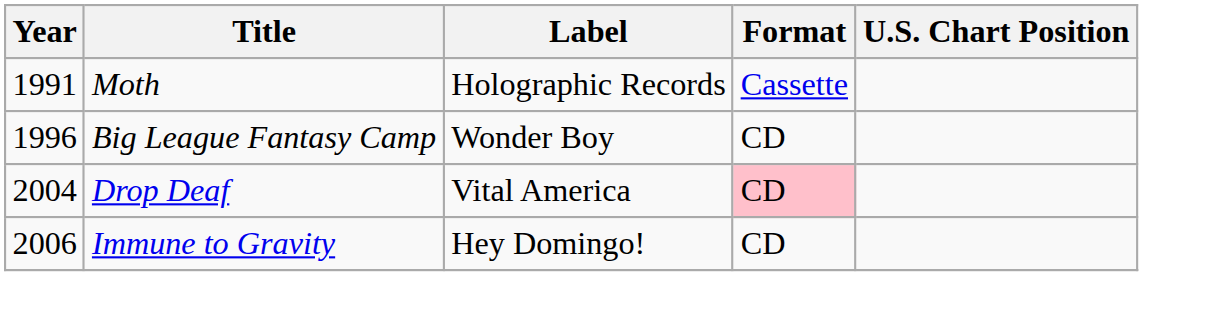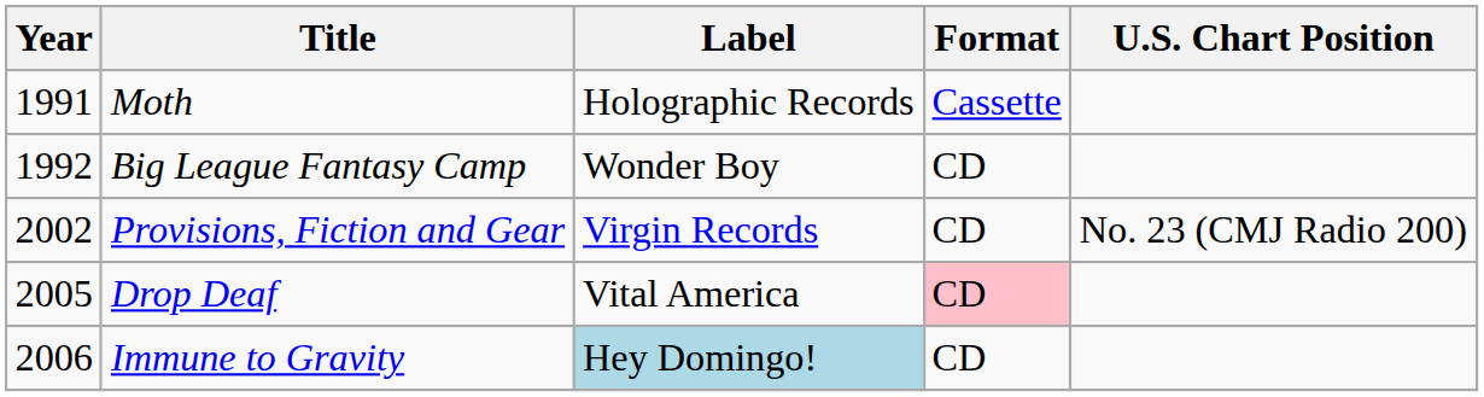 <table class="wikitable" style="font-size: 95%;">
 <tr>
 <th>Year</th>
 <th>Title</th>
 <th>Label</th>
 <th>Format</th>
 <th>U.S. Chart Position</th>
 </tr>
 <tr>
 <td>1991</td>
 <td><em>Moth</em></td>
 <td>Holographic Records</td>
 <td><a href='#'>Cassette</a></td>
 <td></td>
 </tr>
 <tr>
-<td>1996</td>
+<td>1992</td>
 <td><em>Big League Fantasy Camp</em></td>
 <td>Wonder Boy</td>
 <td>CD</td>
 <td></td>
 </tr>
 <tr>
-<td>2004</td>
+<td>2002</td>
+<td><em><a href='#'>Provisions, Fiction and Gear</a></em></td>
+<td><a href='#'>Virgin Records</a></td>
+<td>CD</td>
+<td>No. 23 (CMJ Radio 200)</td>
+</tr>
+<tr>
+<td>2005</td>
 <td><em><a href='#'>Drop Deaf</a></em></td>
 <td>Vital America</td>
 <td style="background: pink;">CD</td>
 <td></td>
 </tr>
 <tr>
 <td>2006</td>
 <td><em><a href='#'>Immune to Gravity</a></em></td>
-<td>Hey Domingo!</td>
+<td style="background: lightblue;">Hey Domingo!</td>
 <td>CD</td>
 <td></td>
 </tr>
 <tr>
 </tr>
 </table>
